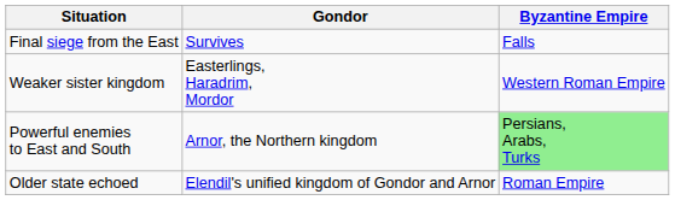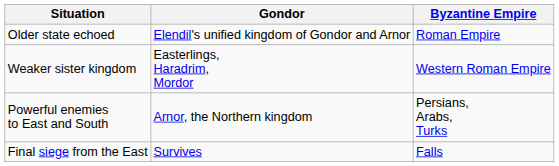 <table class="wikitable" style="margin-left: auto; margin-right: auto; border: none;">
 <tr>
 <th>Situation</th>
 <th>Gondor</th>
 <th><a href='#'>Byzantine Empire</a></th>
 </tr>
 <tr>
-<td>Final <a href='#'>siege</a> from the East</td>
-<td><a href='#'>Survives</a></td>
-<td><a href='#'>Falls</a></td>
+<td>Older state echoed</td>
+<td><a href='#'>Elendil</a>'s unified kingdom of Gondor and Arnor</td>
+<td><a href='#'>Roman Empire</a></td>
 </tr>
 <tr>
 <td>Weaker sister kingdom</td>
 <td>Easterlings,<br><a href='#'>Haradrim</a>,<br><a href='#'>Mordor</a></td>
 <td><a href='#'>Western Roman Empire</a></td>
 </tr>
 <tr>
 <td>Powerful enemies<br>to East and South</td>
 <td><a href='#'>Arnor</a>, the Northern kingdom</td>
-<td style="background: lightgreen;">Persians,<br>Arabs,<br><a href='#'>Turks</a></td>
+<td>Persians,<br>Arabs,<br><a href='#'>Turks</a></td>
 </tr>
 <tr>
-<td>Older state echoed</td>
-<td><a href='#'>Elendil</a>'s unified kingdom of Gondor and Arnor</td>
-<td><a href='#'>Roman Empire</a></td>
+<td>Final <a href='#'>siege</a> from the East</td>
+<td><a href='#'>Survives</a></td>
+<td><a href='#'>Falls</a></td>
 </tr>
 </table>
